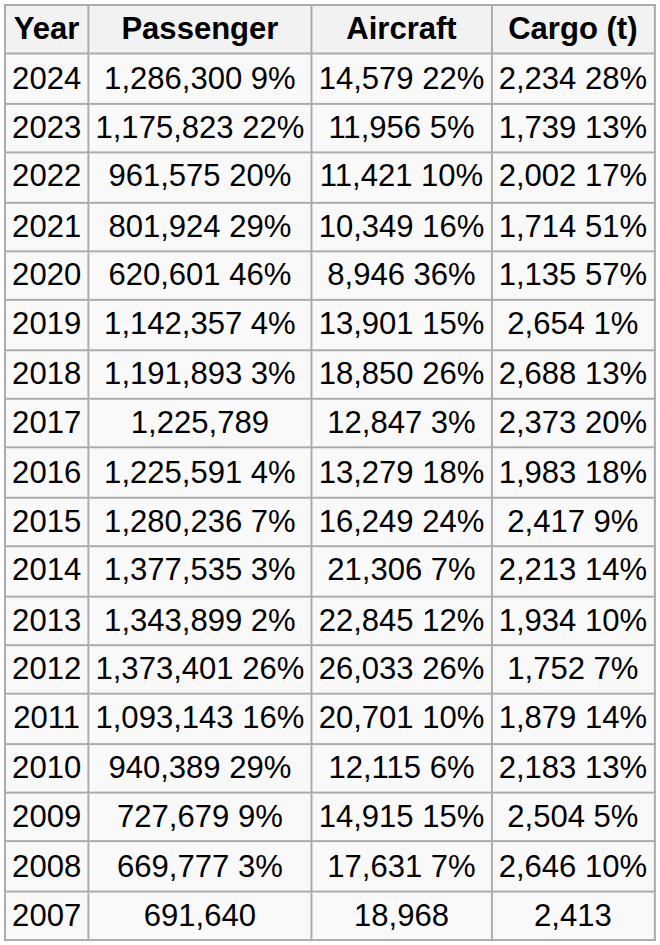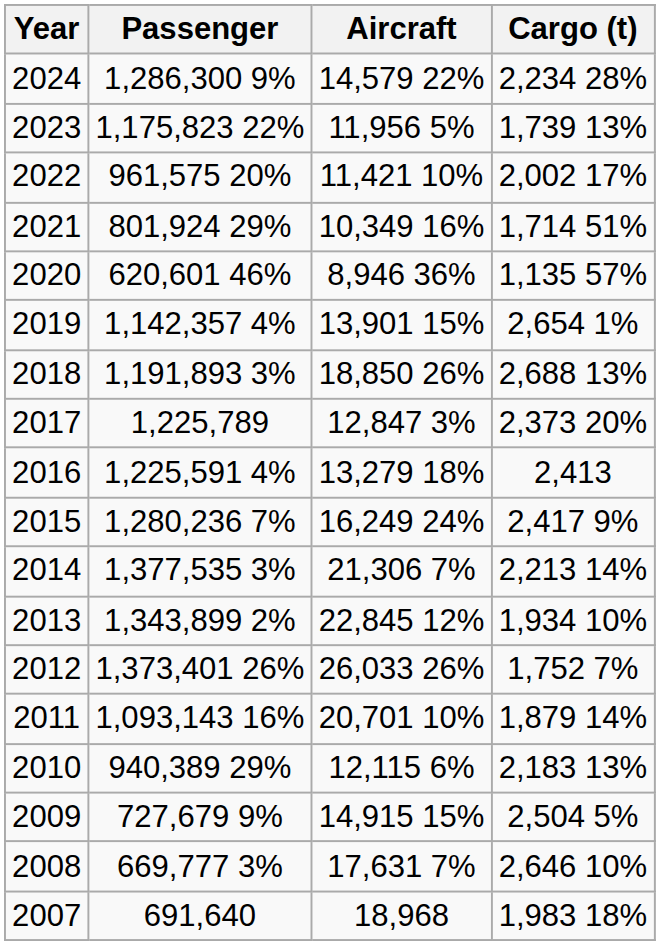 <table class="wikitable">
 <tr>
 <th>Year</th>
 <th style="text-align:center;">Passenger</th>
 <th>Aircraft</th>
 <th>Cargo (t)</th>
 </tr>
 <tr style="text-align:center;">
 <td>2024</td>
 <td style="text-align:center;">1,286,300  9%</td>
 <td>14,579  22%</td>
 <td>2,234  28%</td>
 </tr>
 <tr style="text-align:center;">
 <td>2023</td>
 <td style="text-align:center;">1,175,823  22%</td>
 <td>11,956  5%</td>
 <td>1,739  13%</td>
 </tr>
 <tr style="text-align:center;">
 <td>2022</td>
 <td style="text-align:center;">961,575  20%</td>
 <td>11,421  10%</td>
 <td>2,002  17%</td>
 </tr>
 <tr style="text-align:center;">
 <td>2021</td>
 <td style="text-align:center;">801,924  29%</td>
 <td>10,349  16%</td>
 <td>1,714  51%</td>
 </tr>
 <tr style="text-align:center;">
 <td>2020</td>
 <td style="text-align:center;">620,601  46%</td>
 <td>8,946  36%</td>
 <td>1,135  57%</td>
 </tr>
 <tr style="text-align:center;">
 <td>2019</td>
 <td style="text-align:center;">1,142,357  4%</td>
 <td>13,901  15%</td>
 <td>2,654  1%</td>
 </tr>
 <tr style="text-align:center;">
 <td>2018</td>
 <td style="text-align:center;">1,191,893  3%</td>
 <td>18,850  26%</td>
 <td>2,688  13%</td>
 </tr>
 <tr style="text-align:center;">
 <td>2017</td>
 <td style="text-align:center;">1,225,789 </td>
 <td>12,847  3%</td>
 <td>2,373  20%</td>
 </tr>
 <tr style="text-align:center;">
 <td>2016</td>
 <td style="text-align:center;">1,225,591  4%</td>
 <td>13,279  18%</td>
-<td>1,983  18%</td>
+<td>2,413</td>
 </tr>
 <tr style="text-align:center;">
 <td>2015</td>
 <td style="text-align:center;">1,280,236  7%</td>
 <td>16,249  24%</td>
 <td>2,417  9%</td>
 </tr>
 <tr style="text-align:center;">
 <td>2014</td>
 <td style="text-align:center;">1,377,535  3%</td>
 <td>21,306  7%</td>
 <td>2,213  14%</td>
 </tr>
 <tr style="text-align:center;">
 <td>2013</td>
 <td style="text-align:center;">1,343,899  2%</td>
 <td>22,845  12%</td>
 <td>1,934  10%</td>
 </tr>
 <tr style="text-align:center;">
 <td>2012</td>
 <td style="text-align:center;">1,373,401  26%</td>
 <td>26,033  26%</td>
 <td>1,752  7%</td>
 </tr>
 <tr style="text-align:center;">
 <td>2011</td>
 <td style="text-align:center;">1,093,143  16%</td>
 <td>20,701  10%</td>
 <td>1,879  14%</td>
 </tr>
 <tr style="text-align:center;">
 <td>2010</td>
 <td style="text-align:center;">940,389  29%</td>
 <td>12,115  6%</td>
 <td>2,183  13%</td>
 </tr>
 <tr style="text-align:center;">
 <td>2009</td>
 <td style="text-align:center;">727,679  9%</td>
 <td>14,915  15%</td>
 <td>2,504  5%</td>
 </tr>
 <tr style="text-align:center;">
 <td>2008</td>
 <td style="text-align:center;">669,777  3%</td>
 <td>17,631  7%</td>
 <td>2,646  10%</td>
 </tr>
 <tr style="text-align:center;">
 <td>2007</td>
 <td style="text-align:center;">691,640</td>
 <td>18,968</td>
-<td>2,413</td>
+<td>1,983  18%</td>
 </tr>
 </table>
